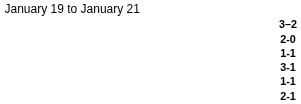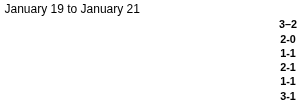 <table style="width:100%;" cellspacing="1">
 <tr>
 <th width=25%></th>
 <th width=2%></th>
 <th width=6%></th>
 <th width=2%></th>
 <th width=25%></th>
 </tr>
 <tr>
 <td>January 19 to January 21</td>
 </tr>
 <tr style=font-size:90%>
 <td align=right><strong></strong></td>
 <td></td>
 <td align=center><strong>3–2</strong></td>
 <td></td>
 <td><strong></strong></td>
 <td></td>
 </tr>
 <tr style=font-size:90%>
 <td align=right><strong></strong></td>
 <td></td>
 <td align=center><strong>2-0</strong></td>
 <td></td>
 <td><strong></strong></td>
 <td></td>
 </tr>
 <tr style=font-size:90%>
 <td align=right><strong></strong></td>
 <td></td>
 <td align=center><strong>1-1</strong></td>
 <td></td>
 <td><strong></strong></td>
 <td></td>
 </tr>
 <tr style=font-size:90%>
 <td align=right><strong></strong></td>
 <td></td>
-<td align=center><strong>3-1</strong></td>
+<td align=center><strong>2-1</strong></td>
 <td></td>
 <td><strong></strong></td>
 <td></td>
 </tr>
 <tr style=font-size:90%>
 <td align=right><strong></strong></td>
 <td></td>
 <td align=center><strong>1-1</strong></td>
 <td></td>
 <td><strong></strong></td>
 <td></td>
 </tr>
 <tr style=font-size:90%>
 <td align=right><strong></strong></td>
 <td></td>
-<td align=center><strong>2-1</strong></td>
+<td align=center><strong>3-1</strong></td>
 <td></td>
 <td><strong></strong></td>
 <td></td>
 </tr>
 </table>
